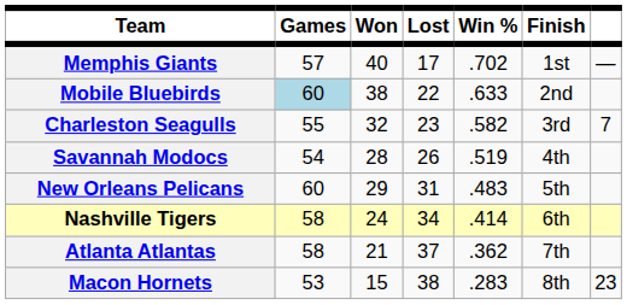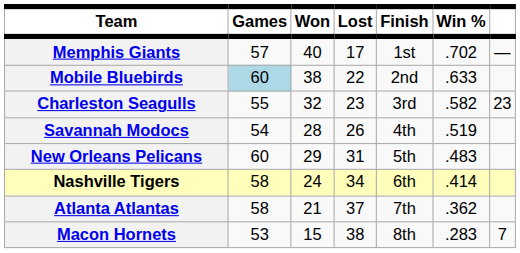 <table class="wikitable sortable plainrowheaders" style="text-align:center;">
 <tr>
 <th scope="col" width="210px" style="background-color:#ffffff; border-top:#000000 5px solid; border-bottom:#000000 5px solid">Team</th>
 <th scope="col" style="background-color:#ffffff; border-top:#000000 5px solid; border-bottom:#000000 5px solid">Games</th>
 <th scope="col" style="background-color:#ffffff; border-top:#000000 5px solid; border-bottom:#000000 5px solid">Won</th>
 <th scope="col" style="background-color:#ffffff; border-top:#000000 5px solid; border-bottom:#000000 5px solid">Lost</th>
+<th scope="col" style="background-color:#ffffff; border-top:#000000 5px solid; border-bottom:#000000 5px solid">Finish</th>
 <th scope="col" style="background-color:#ffffff; border-top:#000000 5px solid; border-bottom:#000000 5px solid">Win %</th>
-<th scope="col" style="background-color:#ffffff; border-top:#000000 5px solid; border-bottom:#000000 5px solid">Finish</th>
 <th scope="col" style="background-color:#ffffff; border-top:#000000 5px solid; border-bottom:#000000 5px solid"></th>
 </tr>
 <tr>
 <th scope="row" style="text-align:center"><a href='#'>Memphis Giants</a></th>
 <td>57</td>
 <td>40</td>
 <td>17</td>
+<td>1st</td>
 <td>.702</td>
-<td>1st</td>
 <td>—</td>
 </tr>
 <tr>
 <th scope="row" style="text-align:center"><a href='#'>Mobile Bluebirds</a></th>
 <td style="background: lightblue;">60</td>
 <td>38</td>
 <td>22</td>
+<td>2nd</td>
 <td>.633</td>
-<td>2nd</td>
 <td></td>
 </tr>
 <tr>
 <th scope="row" style="text-align:center"><a href='#'>Charleston Seagulls</a></th>
 <td>55</td>
 <td>32</td>
 <td>23</td>
+<td>3rd</td>
 <td>.582</td>
-<td>3rd</td>
-<td>7</td>
+<td>23</td>
 </tr>
 <tr>
 <th scope="row" style="text-align:center"><a href='#'>Savannah Modocs</a></th>
 <td>54</td>
 <td>28</td>
 <td>26</td>
+<td>4th</td>
 <td>.519</td>
-<td>4th</td>
 <td></td>
 </tr>
 <tr>
 <th scope="row" style="text-align:center"><a href='#'>New Orleans Pelicans</a></th>
 <td>60</td>
 <td>29</td>
 <td>31</td>
+<td>5th</td>
 <td>.483</td>
-<td>5th</td>
 <td></td>
 </tr>
 <tr style="background-color:#FFFFBB">
 <th scope="row" style="text-align:center; background:#FFFFBB">Nashville Tigers</th>
 <td>58</td>
 <td>24</td>
 <td>34</td>
+<td>6th</td>
 <td>.414</td>
-<td>6th</td>
 <td></td>
 </tr>
 <tr>
 <th scope="row" style="text-align:center"><a href='#'>Atlanta Atlantas</a></th>
 <td>58</td>
 <td>21</td>
 <td>37</td>
+<td>7th</td>
 <td>.362</td>
-<td>7th</td>
 <td></td>
 </tr>
 <tr>
 <th scope="row" style="text-align:center"><a href='#'>Macon Hornets</a></th>
 <td>53</td>
 <td>15</td>
 <td>38</td>
+<td>8th</td>
 <td>.283</td>
-<td>8th</td>
-<td>23</td>
+<td>7</td>
 </tr>
 </table>
